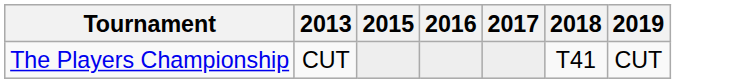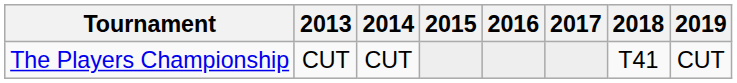 <table class="wikitable" style="font-size:95%;text-align:center;">
 <tr>
 <th>Tournament</th>
 <th>2013</th>
+<th>2014</th>
 <th>2015</th>
 <th>2016</th>
 <th>2017</th>
 <th>2018</th>
 <th>2019</th>
 </tr>
 <tr>
 <td align=left><a href='#'>The Players Championship</a></td>
 <td>CUT</td>
+<td>CUT</td>
 <td style="background:#eeeeee;"></td>
 <td style="background:#eeeeee;"></td>
 <td style="background:#eeeeee;"></td>
 <td>T41</td>
 <td>CUT</td>
 </tr>
 </table>
